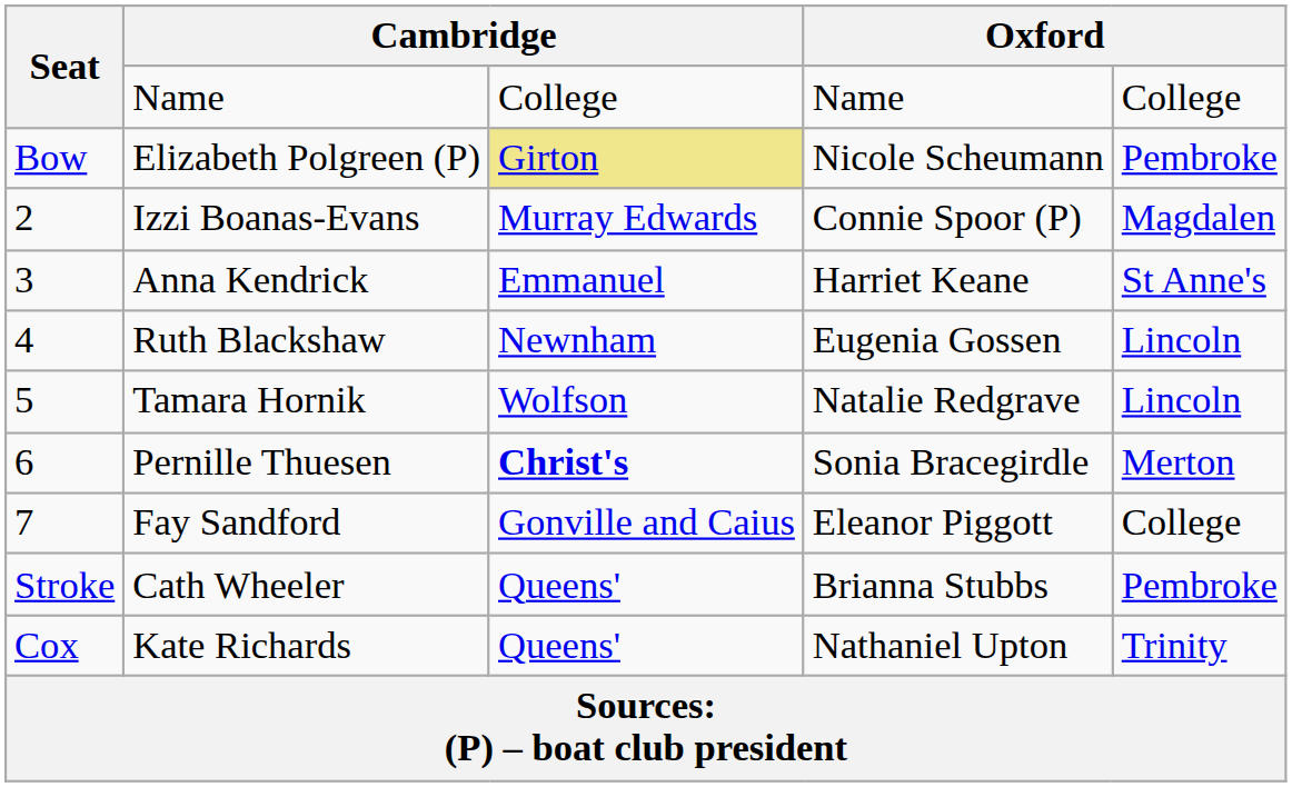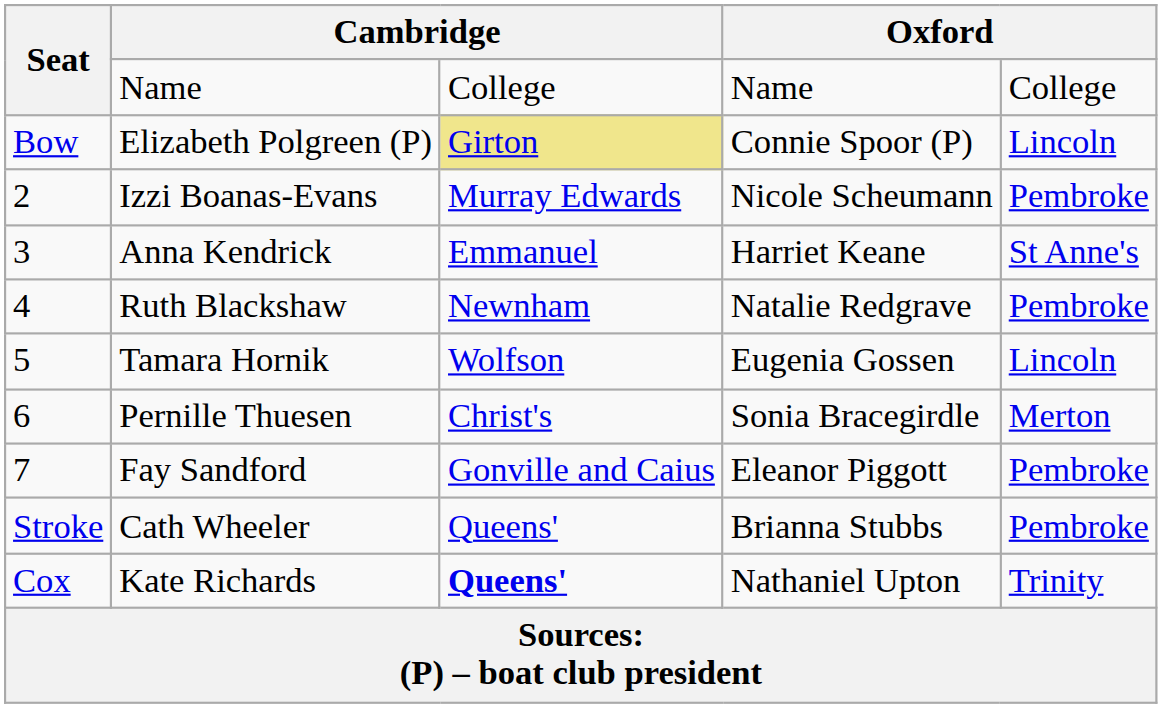 <table class=wikitable>
 <tr>
 <th rowspan="2">Seat</th>
 <th colspan="2">Cambridge <br> </th>
 <th colspan="2">Oxford <br> </th>
 </tr>
 <tr>
 <td>Name</td>
 <td>College</td>
 <td>Name</td>
 <td>College</td>
 </tr>
 <tr>
 <td><a href='#'>Bow</a></td>
 <td>Elizabeth Polgreen (P)</td>
 <td style="background: khaki;"><a href='#'>Girton</a></td>
-<td>Nicole Scheumann</td>
-<td><a href='#'>Pembroke</a></td>
+<td>Connie Spoor (P)</td>
+<td><a href='#'>Lincoln</a></td>
 </tr>
 <tr>
 <td>2</td>
 <td>Izzi Boanas-Evans</td>
 <td><a href='#'>Murray Edwards</a></td>
-<td>Connie Spoor (P)</td>
-<td><a href='#'>Magdalen</a></td>
+<td>Nicole Scheumann</td>
+<td><a href='#'>Pembroke</a></td>
 </tr>
 <tr>
 <td>3</td>
 <td>Anna Kendrick</td>
 <td><a href='#'>Emmanuel</a></td>
 <td>Harriet Keane</td>
 <td><a href='#'>St Anne's</a></td>
 </tr>
 <tr>
 <td>4</td>
 <td>Ruth Blackshaw</td>
 <td><a href='#'>Newnham</a></td>
-<td>Eugenia Gossen</td>
-<td><a href='#'>Lincoln</a></td>
+<td>Natalie Redgrave</td>
+<td><a href='#'>Pembroke</a></td>
 </tr>
 <tr>
 <td>5</td>
 <td>Tamara Hornik</td>
 <td><a href='#'>Wolfson</a></td>
-<td>Natalie Redgrave</td>
+<td>Eugenia Gossen</td>
 <td><a href='#'>Lincoln</a></td>
 </tr>
 <tr>
 <td>6</td>
 <td>Pernille Thuesen</td>
-<td><strong><a href='#'>Christ's</a></strong></td>
+<td><a href='#'>Christ's</a></td>
 <td>Sonia Bracegirdle</td>
 <td><a href='#'>Merton</a></td>
 </tr>
 <tr>
 <td>7</td>
 <td>Fay Sandford</td>
 <td><a href='#'>Gonville and Caius</a></td>
 <td>Eleanor Piggott</td>
-<td>College</td>
+<td><a href='#'>Pembroke</a></td>
 </tr>
 <tr>
 <td><a href='#'>Stroke</a></td>
 <td>Cath Wheeler</td>
 <td><a href='#'>Queens'</a></td>
 <td>Brianna Stubbs</td>
 <td><a href='#'>Pembroke</a></td>
 </tr>
 <tr>
 <td><a href='#'>Cox</a></td>
 <td>Kate Richards</td>
-<td><a href='#'>Queens'</a></td>
+<td><strong><a href='#'>Queens'</a></strong></td>
 <td>Nathaniel Upton</td>
 <td><a href='#'>Trinity</a></td>
 </tr>
 <tr>
 <th colspan="5">Sources:<br>(P) – boat club president</th>
 </tr>
 </table>
